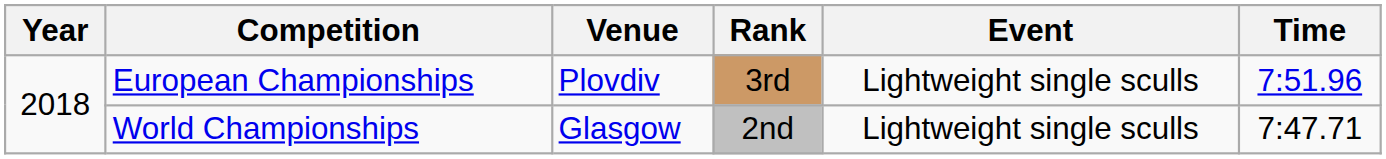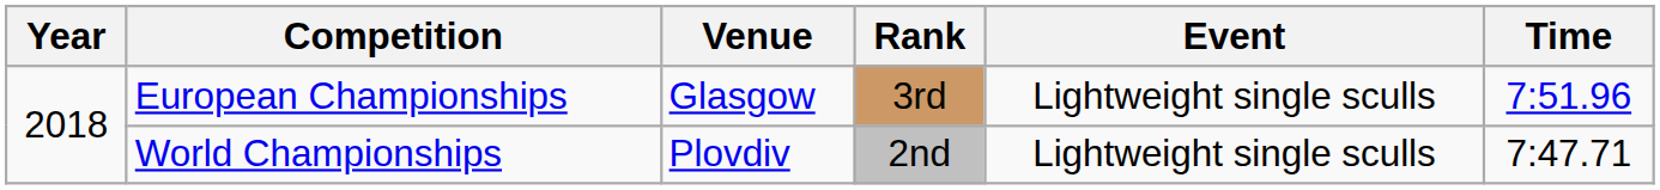 <table class="wikitable" width=50% style="font-size:90%; text-align:center;">
 <tr>
 <th>Year</th>
 <th>Competition</th>
 <th>Venue</th>
 <th>Rank</th>
 <th>Event</th>
 <th>Time</th>
 </tr>
 <tr>
 <td rowspan=2>2018</td>
 <td align=left><a href='#'>European Championships</a></td>
-<td align=left> <a href='#'>Plovdiv</a></td>
+<td align=left> <a href='#'>Glasgow</a></td>
 <td bgcolor=cc9966>3rd</td>
 <td>Lightweight single sculls</td>
 <td><a href='#'>7:51.96</a></td>
 </tr>
 <tr>
 <td align=left><a href='#'>World Championships</a></td>
-<td align=left> <a href='#'>Glasgow</a></td>
+<td align=left> <a href='#'>Plovdiv</a></td>
 <td bgcolor=silver>2nd</td>
 <td>Lightweight single sculls</td>
 <td>7:47.71</td>
 </tr>
 </table>
